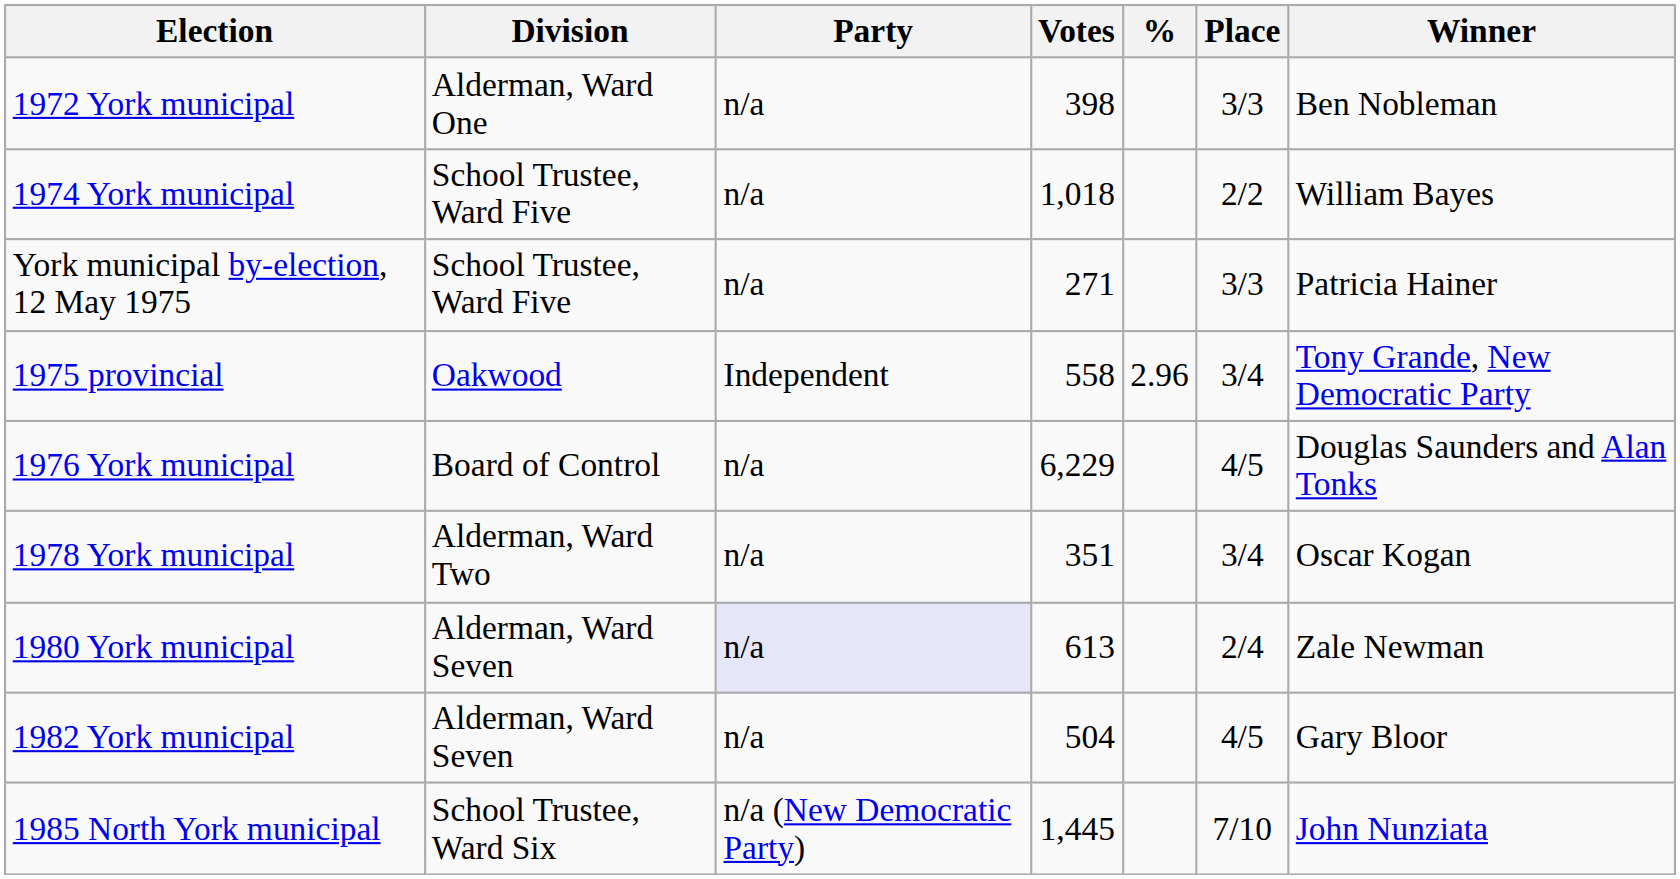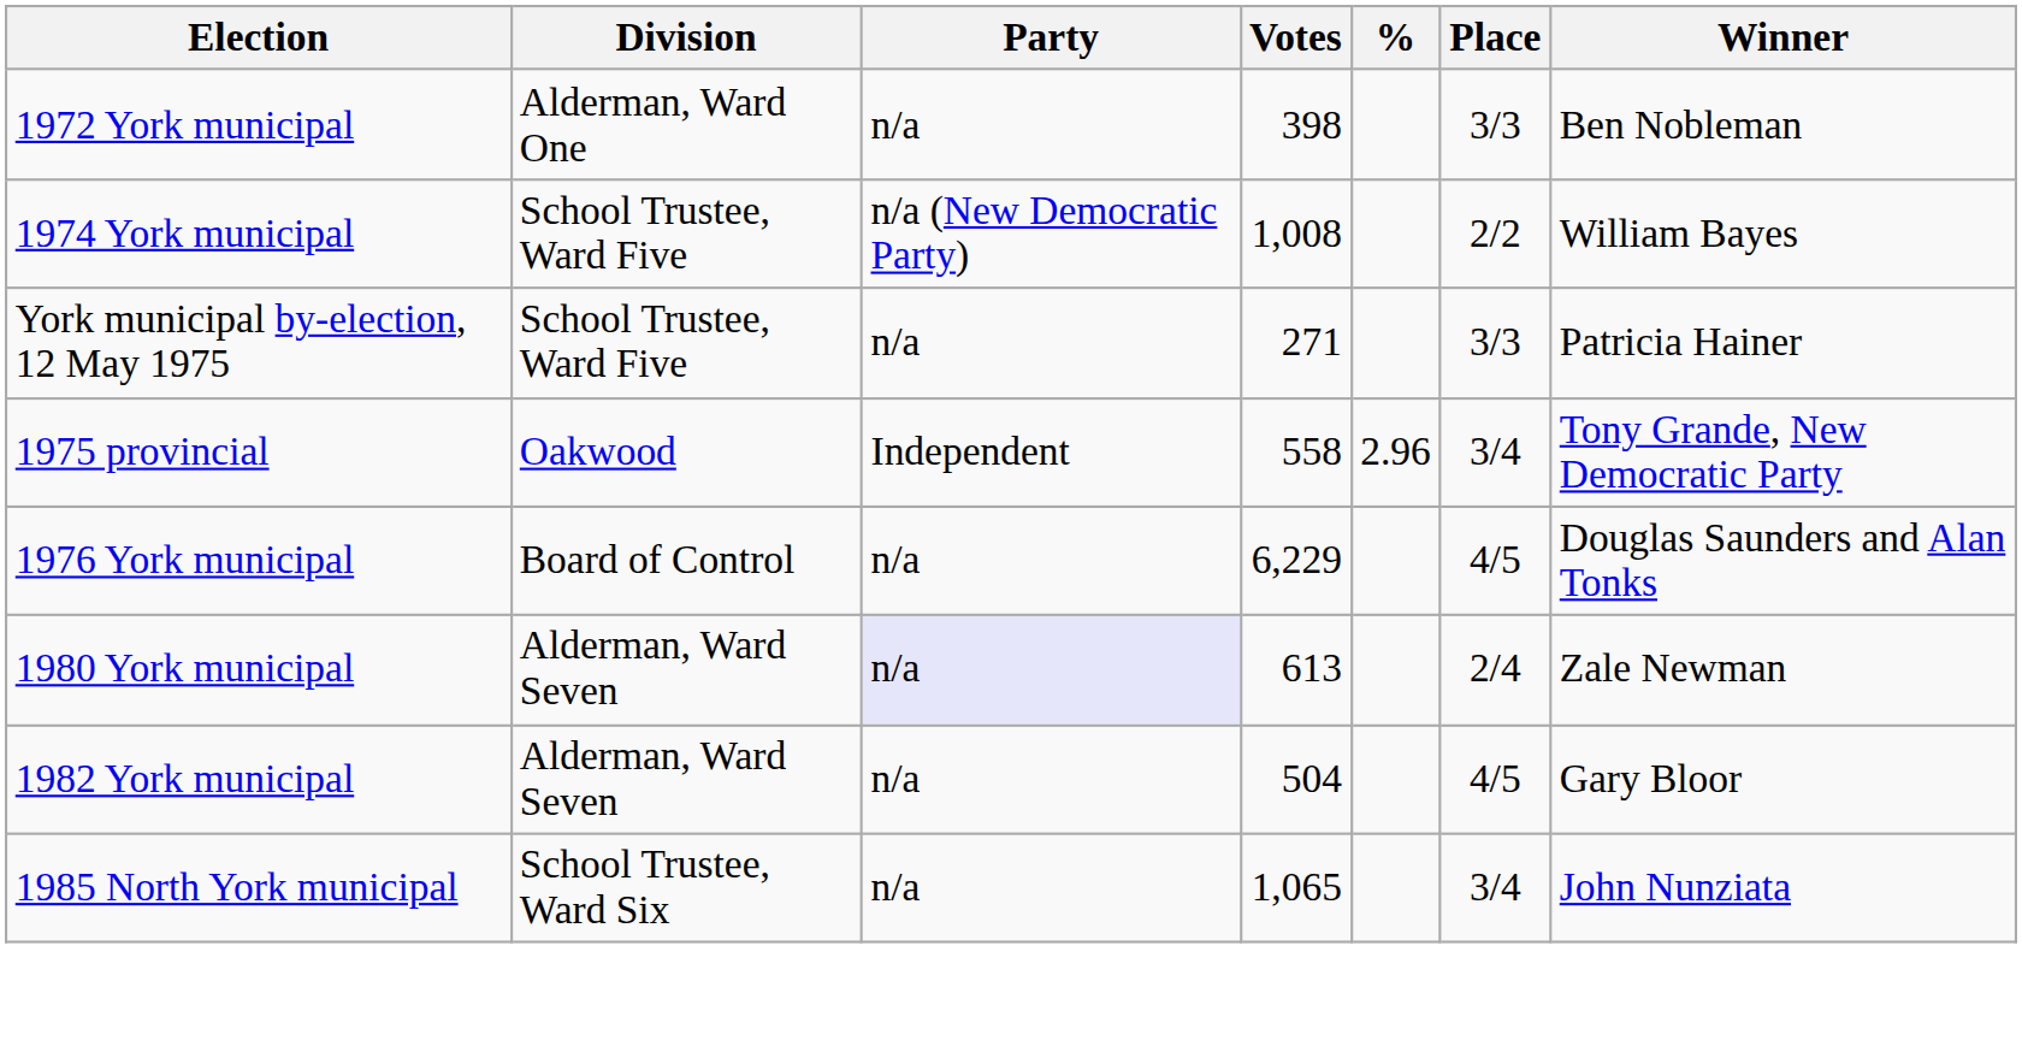 <table class="wikitable" width="800">
 <tr>
 <th align="left">Election</th>
 <th align="left">Division</th>
 <th align="left">Party</th>
 <th align="right">Votes</th>
 <th align="right">%</th>
 <th align="center">Place</th>
 <th align="center">Winner</th>
 </tr>
 <tr>
 <td align="left"><a href='#'>1972 York municipal</a></td>
 <td align="left">Alderman, Ward One</td>
 <td align="left">n/a</td>
 <td align="right">398</td>
 <td align="right"></td>
 <td align="center">3/3</td>
 <td align="left">Ben Nobleman</td>
 </tr>
 <tr>
 <td align="left"><a href='#'>1974 York municipal</a></td>
 <td align="left">School Trustee, Ward Five</td>
-<td align="left">n/a</td>
-<td align="right">1,018</td>
+<td align="left">n/a (<a href='#'>New Democratic Party</a>)</td>
+<td align="right">1,008</td>
 <td align="right"></td>
 <td align="center">2/2</td>
 <td align="left">William Bayes</td>
 </tr>
 <tr>
 <td align="left">York municipal <a href='#'>by-election</a>, 12 May 1975</td>
 <td align="left">School Trustee, Ward Five</td>
 <td align="left">n/a</td>
 <td align="right">271</td>
 <td align="right"></td>
 <td align="center">3/3</td>
 <td align="left">Patricia Hainer</td>
 </tr>
 <tr>
 <td align="left"><a href='#'>1975 provincial</a></td>
 <td align="left"><a href='#'>Oakwood</a></td>
 <td align="left">Independent</td>
 <td align="right">558</td>
 <td align="right">2.96</td>
 <td align="center">3/4</td>
 <td align="left"><a href='#'>Tony Grande</a>, <a href='#'>New Democratic Party</a></td>
 </tr>
 <tr>
 <td align="left"><a href='#'>1976 York municipal</a></td>
 <td align="left">Board of Control</td>
 <td align="left">n/a</td>
 <td align="right">6,229</td>
 <td align="right"></td>
 <td align="center">4/5</td>
 <td align="left">Douglas Saunders and <a href='#'>Alan Tonks</a></td>
 </tr>
 <tr>
-<td align="left"><a href='#'>1978 York municipal</a></td>
-<td align="left">Alderman, Ward Two</td>
-<td align="left">n/a</td>
-<td align="right">351</td>
-<td align="right"></td>
-<td align="center">3/4</td>
-<td align="left">Oscar Kogan</td>
-</tr>
-<tr>
 <td align="left"><a href='#'>1980 York municipal</a></td>
 <td align="left">Alderman, Ward Seven</td>
 <td align="left" style="background: lavender;">n/a</td>
 <td align="right">613</td>
 <td align="right"></td>
 <td align="center">2/4</td>
 <td align="left">Zale Newman</td>
 </tr>
 <tr>
 <td align="left"><a href='#'>1982 York municipal</a></td>
 <td align="left">Alderman, Ward Seven</td>
 <td align="left">n/a</td>
 <td align="right">504</td>
 <td align="right"></td>
 <td align="center">4/5</td>
 <td align="left">Gary Bloor</td>
 </tr>
 <tr>
 <td align="left"><a href='#'>1985 North York municipal</a></td>
 <td align="left">School Trustee, Ward Six</td>
-<td align="left">n/a (<a href='#'>New Democratic Party</a>)</td>
-<td align="right">1,445</td>
+<td align="left">n/a</td>
+<td align="right">1,065</td>
 <td align="right"></td>
-<td align="center">7/10</td>
+<td align="center">3/4</td>
 <td align="left"><a href='#'>John Nunziata</a></td>
 </tr>
 </table>
